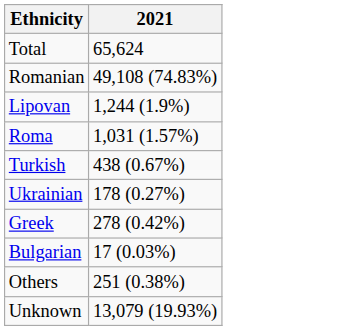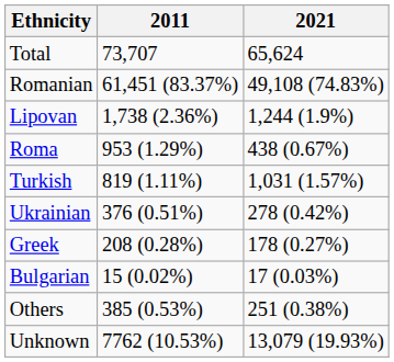 <table class="wikitable">
 <tr>
 <th>Ethnicity</th>
+<th>2011</th>
 <th>2021</th>
 </tr>
 <tr>
 <td>Total</td>
+<td>73,707</td>
 <td>65,624</td>
 </tr>
 <tr>
 <td>Romanian</td>
+<td>61,451 (83.37%)</td>
 <td>49,108 (74.83%)</td>
 </tr>
 <tr>
 <td><a href='#'>Lipovan</a></td>
+<td>1,738 (2.36%)</td>
 <td>1,244 (1.9%)</td>
 </tr>
 <tr>
 <td><a href='#'>Roma</a></td>
+<td>953 (1.29%)</td>
+<td>438 (0.67%)</td>
+</tr>
+<tr>
+<td><a href='#'>Turkish</a></td>
+<td>819 (1.11%)</td>
 <td>1,031 (1.57%)</td>
 </tr>
 <tr>
-<td><a href='#'>Turkish</a></td>
-<td>438 (0.67%)</td>
+<td><a href='#'>Ukrainian</a></td>
+<td>376 (0.51%)</td>
+<td>278 (0.42%)</td>
 </tr>
 <tr>
-<td><a href='#'>Ukrainian</a></td>
+<td><a href='#'>Greek</a></td>
+<td>208 (0.28%)</td>
 <td>178 (0.27%)</td>
 </tr>
 <tr>
-<td><a href='#'>Greek</a></td>
-<td>278 (0.42%)</td>
-</tr>
-<tr>
 <td><a href='#'>Bulgarian</a></td>
+<td>15 (0.02%)</td>
 <td>17 (0.03%)</td>
 </tr>
 <tr>
 <td>Others</td>
+<td>385 (0.53%)</td>
 <td>251 (0.38%)</td>
 </tr>
 <tr>
 <td>Unknown</td>
+<td>7762 (10.53%)</td>
 <td>13,079 (19.93%)</td>
 </tr>
 </table>
